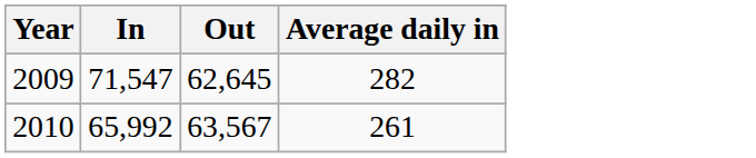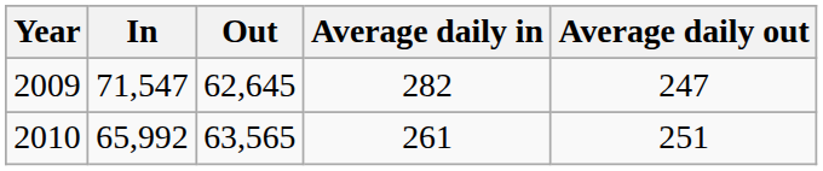 <table class="wikitable" style="text-align:center">
 <tr>
 <th>Year</th>
 <th>In</th>
 <th>Out</th>
 <th>Average daily in</th>
+<th>Average daily out</th>
 </tr>
 <tr>
 <td>2009</td>
 <td>71,547</td>
 <td>62,645</td>
 <td>282</td>
+<td>247</td>
 </tr>
 <tr>
 <td>2010</td>
 <td>65,992</td>
-<td>63,567</td>
+<td>63,565</td>
 <td>261</td>
+<td>251</td>
 </tr>
 </table>
